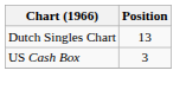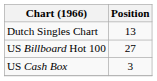 <table class="wikitable sortable">
 <tr>
 <th>Chart (1966)</th>
 <th>Position</th>
 </tr>
 <tr>
 <td align="left">Dutch Singles Chart</td>
 <td style="text-align:center;">13</td>
 </tr>
 <tr>
+<td>US <em>Billboard</em> Hot 100</td>
+<td style="text-align:center;">27</td>
+</tr>
+<tr>
 <td>US <em>Cash Box</em></td>
 <td style="text-align:center;">3</td>
 </tr>
 <tr>
 </tr>
 </table>
